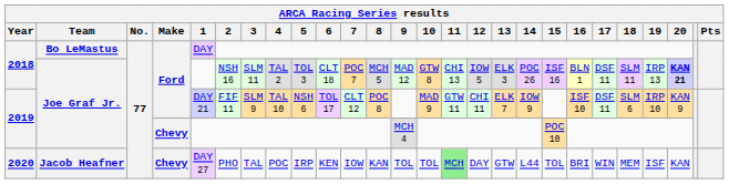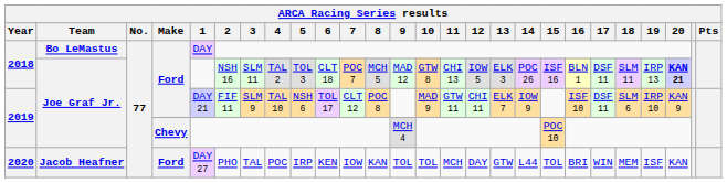 <table class="wikitable" style="text-align:center; font-size:75%">
 <tr>
 <th colspan=27><a href='#'>ARCA Racing Series</a> results</th>
 </tr>
 <tr>
 <th>Year</th>
 <th>Team</th>
 <th>No.</th>
 <th>Make</th>
 <th>1</th>
 <th>2</th>
 <th>3</th>
 <th>4</th>
 <th>5</th>
 <th>6</th>
 <th>7</th>
 <th>8</th>
 <th>9</th>
 <th>10</th>
 <th>11</th>
 <th>12</th>
 <th>13</th>
 <th>14</th>
 <th>15</th>
 <th>16</th>
 <th>17</th>
 <th>18</th>
 <th>19</th>
 <th>20</th>
 <th></th>
 <th>Pts</th>
 </tr>
 <tr>
 <th rowspan=2><a href='#'>2018</a></th>
 <th><a href='#'>Bo LeMastus</a></th>
 <th rowspan=5>77</th>
 <th rowspan=3><a href='#'>Ford</a></th>
 <td style="background-color:#EFCFFF"><a href='#'>DAY</a><br></td>
 <td colspan=19></td>
 <th rowspan=2></th>
 <th rowspan=2></th>
 </tr>
 <tr>
 <th rowspan=3><a href='#'>Joe Graf Jr.</a></th>
 <td></td>
 <td style="background:#DFFFDF;"><a href='#'>NSH</a><br><small>16</small></td>
 <td style="background:#DFFFDF;"><a href='#'>SLM</a><br><small>11</small></td>
 <td style="background:#DFDFDF;"><a href='#'>TAL</a><br><small>2</small></td>
 <td style="background:#DFDFDF;"><a href='#'>TOL</a><br><small>3</small></td>
 <td style="background:#DFFFDF;"><a href='#'>CLT</a><br><small>18</small></td>
 <td style="background:#FFDF9F;"><a href='#'>POC</a><br><small>7</small></td>
 <td style="background:#DFDFDF;"><a href='#'>MCH</a><br><small>5</small></td>
 <td style="background:#DFFFDF;"><a href='#'>MAD</a><br><small>12</small></td>
 <td style="background:#FFDF9F;"><a href='#'>GTW</a><br><small>8</small></td>
 <td style="background:#DFFFDF;"><a href='#'>CHI</a><br><small>13</small></td>
 <td style="background:#DFDFDF;"><a href='#'>IOW</a><br><small>5</small></td>
 <td style="background:#DFDFDF;"><a href='#'>ELK</a><br><small>3</small></td>
 <td style="background:#EFCFFF;"><a href='#'>POC</a><br><small>26</small></td>
 <td style="background:#EFCFFF;"><a href='#'>ISF</a><br><small>16</small></td>
 <td style="background:#FFFFBF;"><a href='#'>BLN</a><br><small>1</small></td>
 <td style="background:#DFFFDF;"><a href='#'>DSF</a><br><small>11</small></td>
 <td style="background:#EFCFFF;"><a href='#'>SLM</a><br><small>11</small></td>
 <td style="background:#DFFFDF;"><a href='#'>IRP</a><br><small>13</small></td>
 <td style="background:#CFCFFF;"><strong><a href='#'>KAN</a><br><small>21</small></strong></td>
 </tr>
 <tr>
 <th rowspan=2><a href='#'>2019</a></th>
 <td style="background:#CFCFFF;"><a href='#'>DAY</a><br><small>21</small></td>
 <td style="background:#DFFFDF;"><a href='#'>FIF</a><br><small>11</small></td>
 <td style="background:#FFDF9F;"><a href='#'>SLM</a><br><small>9</small></td>
 <td style="background:#FFDF9F;"><a href='#'>TAL</a><br><small>10</small></td>
 <td style="background:#FFDF9F;"><a href='#'>NSH</a><br><small>6</small></td>
 <td style="background:#EFCFFF;"><a href='#'>TOL</a><br><small>17</small></td>
 <td style="background:#DFFFDF;"><a href='#'>CLT</a><br><small>12</small></td>
 <td style="background:#FFDF9F;"><a href='#'>POC</a><br><small>8</small></td>
 <td></td>
 <td style="background:#FFDF9F;"><a href='#'>MAD</a><br><small>9</small></td>
 <td style="background:#DFFFDF;"><a href='#'>GTW</a><br><small>11</small></td>
 <td style="background:#DFFFDF;"><a href='#'>CHI</a><br><small>11</small></td>
 <td style="background:#FFDF9F;"><a href='#'>ELK</a><br><small>7</small></td>
 <td style="background:#FFDF9F;"><a href='#'>IOW</a><br><small>9</small></td>
 <td></td>
 <td style="background:#FFDF9F;"><a href='#'>ISF</a><br><small>10</small></td>
 <td style="background:#DFFFDF;"><a href='#'>DSF</a><br><small>11</small></td>
 <td style="background:#FFDF9F;"><a href='#'>SLM</a><br><small>6</small></td>
 <td style="background:#FFDF9F;"><a href='#'>IRP</a><br><small>10</small></td>
 <td style="background:#FFDF9F;"><a href='#'>KAN</a><br><small>9</small></td>
 <th rowspan=2></th>
 <th rowspan=2></th>
 </tr>
 <tr>
 <th><a href='#'>Chevy</a></th>
 <td colspan=8></td>
 <td style="background:#DFDFDF;"><a href='#'>MCH</a><br><small>4</small></td>
 <td colspan=5></td>
 <td style="background:#FFDF9F;"><a href='#'>POC</a><br><small>10</small></td>
 <td colspan=5></td>
 </tr>
 <tr>
 <th><a href='#'>2020</a></th>
 <th><a href='#'>Jacob Heafner</a></th>
-<th><a href='#'>Chevy</a></th>
+<th><a href='#'>Ford</a></th>
 <td style="background:#EFCFFF;"><a href='#'>DAY</a><br><small>27</small></td>
 <td><a href='#'>PHO</a></td>
 <td><a href='#'>TAL</a></td>
 <td><a href='#'>POC</a></td>
 <td><a href='#'>IRP</a></td>
 <td><a href='#'>KEN</a></td>
 <td><a href='#'>IOW</a></td>
 <td><a href='#'>KAN</a></td>
 <td><a href='#'>TOL</a></td>
 <td><a href='#'>TOL</a></td>
-<td style="background: lightgreen;"><a href='#'>MCH</a></td>
+<td><a href='#'>MCH</a></td>
 <td><a href='#'>DAY</a></td>
 <td><a href='#'>GTW</a></td>
 <td><a href='#'>L44</a></td>
 <td><a href='#'>TOL</a></td>
 <td><a href='#'>BRI</a></td>
 <td><a href='#'>WIN</a></td>
 <td><a href='#'>MEM</a></td>
 <td><a href='#'>ISF</a></td>
 <td><a href='#'>KAN</a></td>
 <th></th>
 <th></th>
 </tr>
 </table>
